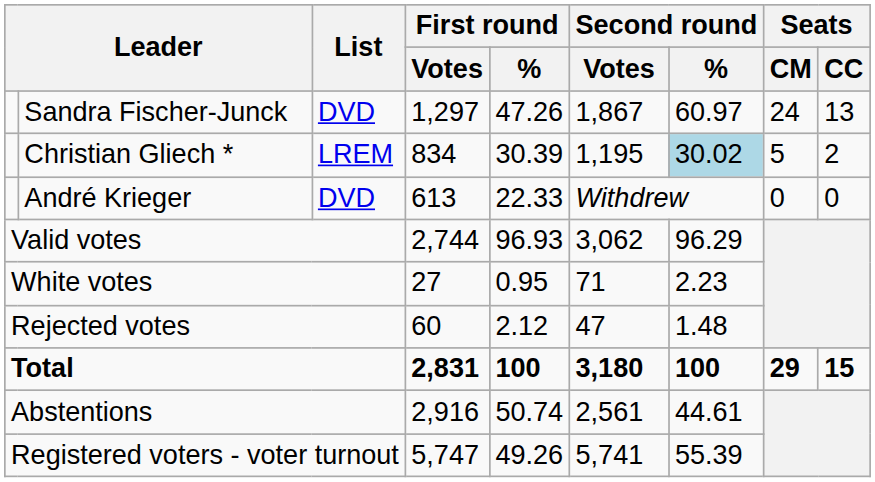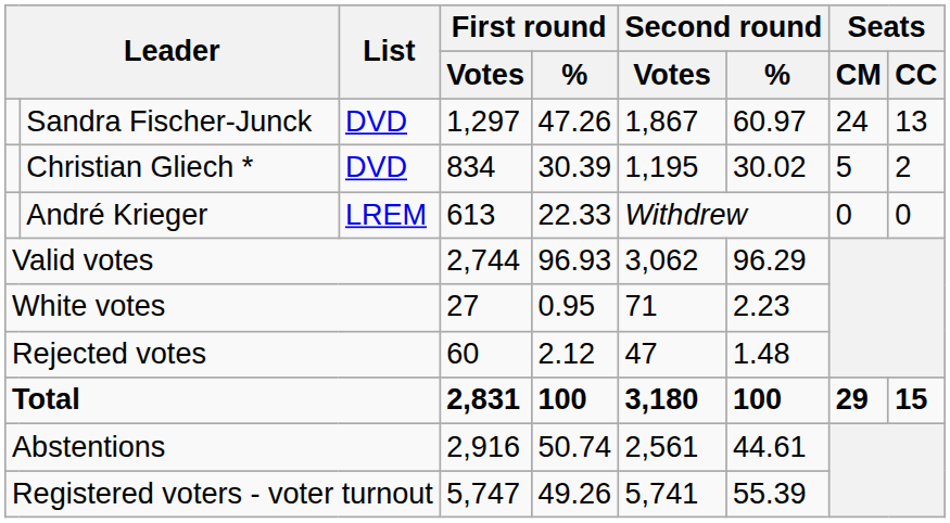 <table class="wikitable">
 <tr>
 <th colspan="2" rowspan="2">Leader</th>
 <th rowspan="2">List</th>
 <th colspan="2">First round</th>
 <th colspan="2">Second round</th>
 <th colspan="2">Seats</th>
 </tr>
 <tr>
 <th>Votes</th>
 <th>%</th>
 <th>Votes</th>
 <th>%</th>
 <th>CM</th>
 <th>CC</th>
 </tr>
 <tr>
 <td bgcolor=></td>
 <td>Sandra Fischer-Junck</td>
 <td><a href='#'>DVD</a></td>
 <td>1,297</td>
 <td>47.26</td>
 <td>1,867</td>
 <td>60.97</td>
 <td>24</td>
 <td>13</td>
 </tr>
 <tr>
 <td bgcolor=></td>
 <td>Christian Gliech *</td>
-<td><a href='#'>LREM</a></td>
+<td><a href='#'>DVD</a></td>
 <td>834</td>
 <td>30.39</td>
 <td>1,195</td>
-<td style="background: lightblue;">30.02</td>
+<td>30.02</td>
 <td>5</td>
 <td>2</td>
 </tr>
 <tr>
 <td bgcolor=></td>
 <td>André Krieger</td>
-<td><a href='#'>DVD</a></td>
+<td><a href='#'>LREM</a></td>
 <td>613</td>
 <td>22.33</td>
 <td colspan="2"><em>Withdrew</em></td>
 <td>0</td>
 <td>0</td>
 </tr>
 <tr>
 <td colspan="3">Valid votes</td>
 <td>2,744</td>
 <td>96.93</td>
 <td>3,062</td>
 <td>96.29</td>
 <th colspan="2" rowspan="3"></th>
 </tr>
 <tr>
 <td colspan="3">White votes</td>
 <td>27</td>
 <td>0.95</td>
 <td>71</td>
 <td>2.23</td>
 </tr>
 <tr>
 <td colspan="3">Rejected votes</td>
 <td>60</td>
 <td>2.12</td>
 <td>47</td>
 <td>1.48</td>
 </tr>
 <tr>
 <td colspan="3"><strong>Total</strong></td>
 <td><strong>2,831</strong></td>
 <td><strong>100</strong></td>
 <td><strong>3,180</strong></td>
 <td><strong>100</strong></td>
 <td><strong>29</strong></td>
 <td><strong>15</strong></td>
 </tr>
 <tr>
 <td colspan="3">Abstentions</td>
 <td>2,916</td>
 <td>50.74</td>
 <td>2,561</td>
 <td>44.61</td>
 <th colspan="2" rowspan="2"></th>
 </tr>
 <tr>
 <td colspan="3">Registered voters - voter turnout</td>
 <td>5,747</td>
 <td>49.26</td>
 <td>5,741</td>
 <td>55.39</td>
 </tr>
 </table>
